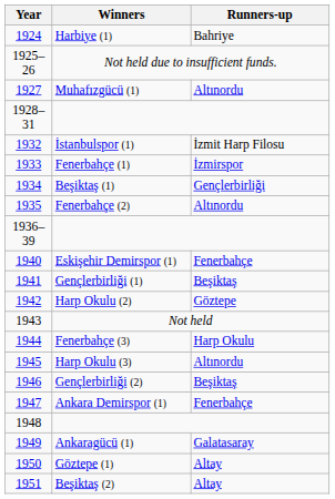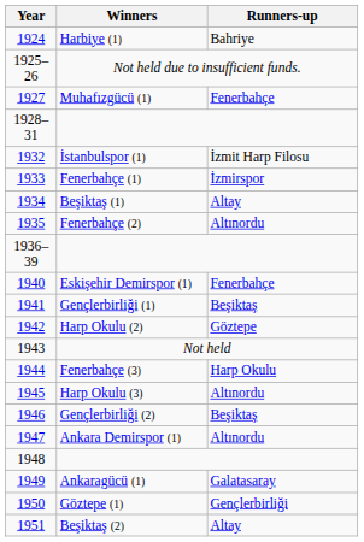 <table class="wikitable" border="1" width=46%>
 <tr>
 <th width=3%>Year</th>
 <th width=19%>Winners</th>
 <th width=19%>Runners-up</th>
 </tr>
 <tr>
 <td align=center><a href='#'>1924</a></td>
 <td><a href='#'>Harbiye</a> <small>(1)</small></td>
 <td>Bahriye</td>
 </tr>
 <tr>
 <td scope="row" align=center>1925–26</td>
 <td colspan=4 style="text-align:center;"><em>Not held due to insufficient funds.</em></td>
 </tr>
 <tr>
 <td align=center><a href='#'>1927</a></td>
 <td><a href='#'>Muhafızgücü</a> <small>(1)</small></td>
-<td><a href='#'>Altınordu</a></td>
+<td><a href='#'>Fenerbahçe</a></td>
 </tr>
 <tr>
 <td scope="row" align=center>1928–31</td>
 <td colspan=4></td>
 </tr>
 <tr>
 <td align=center><a href='#'>1932</a></td>
 <td><a href='#'>İstanbulspor</a> <small>(1)</small></td>
 <td>İzmit Harp Filosu</td>
 </tr>
 <tr>
 <td align=center><a href='#'>1933</a></td>
 <td><a href='#'>Fenerbahçe</a> <small>(1)</small></td>
 <td><a href='#'>İzmirspor</a></td>
 </tr>
 <tr>
 <td align=center><a href='#'>1934</a></td>
 <td><a href='#'>Beşiktaş</a> <small>(1)</small></td>
-<td><a href='#'>Gençlerbirliği</a></td>
+<td><a href='#'>Altay</a></td>
 </tr>
 <tr>
 <td align=center><a href='#'>1935</a></td>
 <td><a href='#'>Fenerbahçe</a> <small>(2)</small></td>
 <td><a href='#'>Altınordu</a></td>
 </tr>
 <tr>
 <td scope="row" align=center>1936–39</td>
 <td colspan=4></td>
 </tr>
 <tr>
 <td align=center><a href='#'>1940</a></td>
 <td><a href='#'>Eskişehir Demirspor</a> <small>(1)</small></td>
 <td><a href='#'>Fenerbahçe</a></td>
 </tr>
 <tr>
 <td align=center><a href='#'>1941</a></td>
 <td><a href='#'>Gençlerbirliği</a> <small>(1)</small></td>
 <td><a href='#'>Beşiktaş</a></td>
 </tr>
 <tr>
 <td align=center><a href='#'>1942</a></td>
 <td><a href='#'>Harp Okulu</a> <small>(2)</small></td>
 <td><a href='#'>Göztepe</a></td>
 </tr>
 <tr>
 <td align=center>1943</td>
 <td colspan=2 style="text-align:center;"><em>Not held</em></td>
 </tr>
 <tr>
 <td align=center><a href='#'>1944</a></td>
 <td><a href='#'>Fenerbahçe</a> <small>(3)</small></td>
 <td><a href='#'>Harp Okulu</a></td>
 </tr>
 <tr>
 <td align=center><a href='#'>1945</a></td>
 <td><a href='#'>Harp Okulu</a> <small>(3)</small></td>
 <td><a href='#'>Altınordu</a></td>
 </tr>
 <tr>
 <td align=center><a href='#'>1946</a></td>
 <td><a href='#'>Gençlerbirliği</a> <small>(2)</small></td>
 <td><a href='#'>Beşiktaş</a></td>
 </tr>
 <tr>
 <td align=center><a href='#'>1947</a></td>
 <td><a href='#'>Ankara Demirspor</a> <small>(1)</small></td>
-<td><a href='#'>Fenerbahçe</a></td>
+<td><a href='#'>Altınordu</a></td>
 </tr>
 <tr>
 <td align=center>1948</td>
 <td colspan=2></td>
 </tr>
 <tr>
 <td align=center><a href='#'>1949</a></td>
 <td><a href='#'>Ankaragücü</a> <small>(1)</small></td>
 <td><a href='#'>Galatasaray</a></td>
 </tr>
 <tr>
 <td align=center><a href='#'>1950</a></td>
 <td><a href='#'>Göztepe</a> <small>(1)</small></td>
-<td><a href='#'>Altay</a></td>
+<td><a href='#'>Gençlerbirliği</a></td>
 </tr>
 <tr>
 <td align=center><a href='#'>1951</a></td>
 <td><a href='#'>Beşiktaş</a> <small>(2)</small></td>
 <td><a href='#'>Altay</a></td>
 </tr>
 </table>
